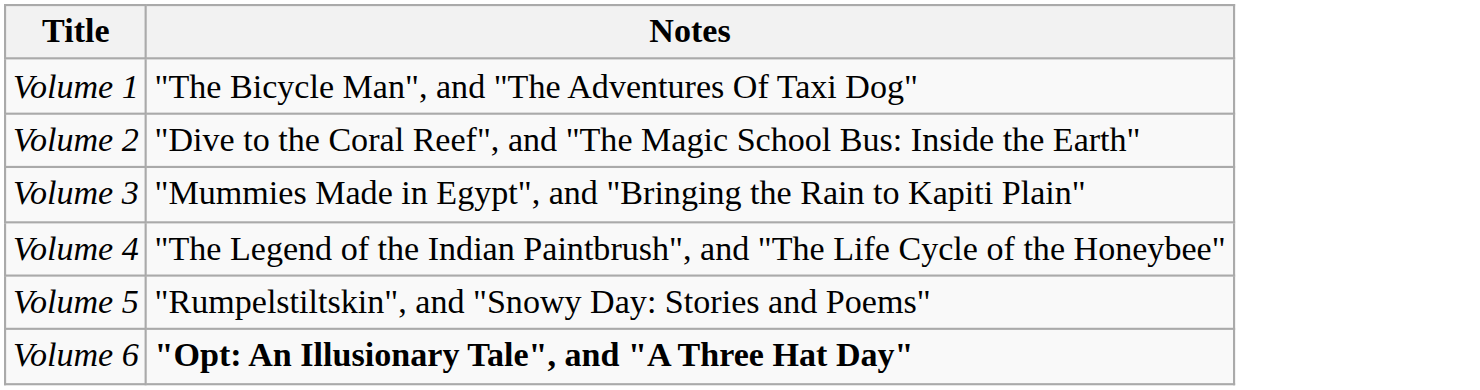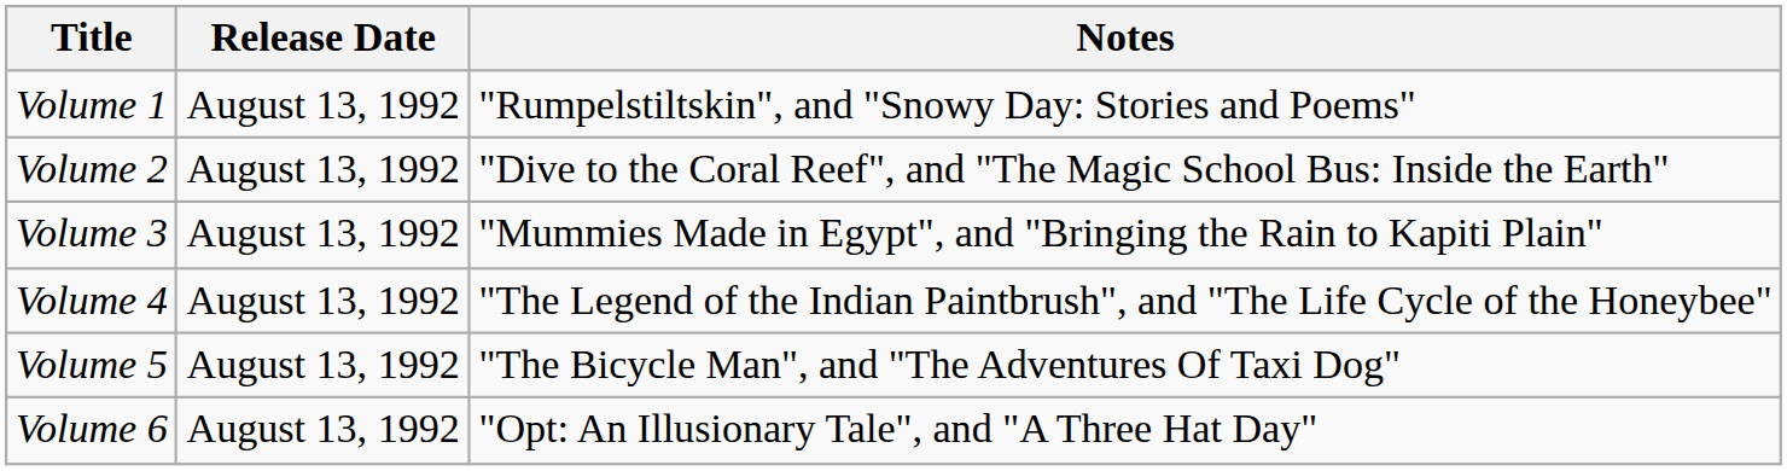 <table class="wikitable plainrowheaders sortable">
 <tr>
 <th>Title</th>
+<th>Release Date</th>
 <th>Notes</th>
 </tr>
 <tr>
 <td><em>Volume 1</em></td>
-<td>"The Bicycle Man", and "The Adventures Of Taxi Dog"</td>
+<td>August 13, 1992</td>
+<td>"Rumpelstiltskin", and "Snowy Day: Stories and Poems"</td>
 </tr>
 <tr>
 <td><em>Volume 2</em></td>
+<td>August 13, 1992</td>
 <td>"Dive to the Coral Reef", and "The Magic School Bus: Inside the Earth"</td>
 </tr>
 <tr>
 <td><em>Volume 3</em></td>
+<td>August 13, 1992</td>
 <td>"Mummies Made in Egypt", and "Bringing the Rain to Kapiti Plain"</td>
 </tr>
 <tr>
 <td><em>Volume 4</em></td>
+<td>August 13, 1992</td>
 <td>"The Legend of the Indian Paintbrush", and "The Life Cycle of the Honeybee"</td>
 </tr>
 <tr>
 <td><em>Volume 5</em></td>
-<td>"Rumpelstiltskin", and "Snowy Day: Stories and Poems"</td>
+<td>August 13, 1992</td>
+<td>"The Bicycle Man", and "The Adventures Of Taxi Dog"</td>
 </tr>
 <tr>
 <td><em>Volume 6</em></td>
-<td><strong>"Opt: An Illusionary Tale", and "A Three Hat Day"</strong></td>
+<td>August 13, 1992</td>
+<td>"Opt: An Illusionary Tale", and "A Three Hat Day"</td>
 </tr>
 </table>
